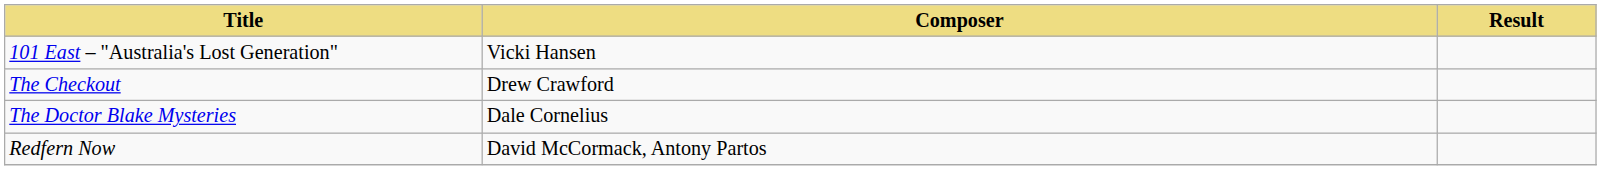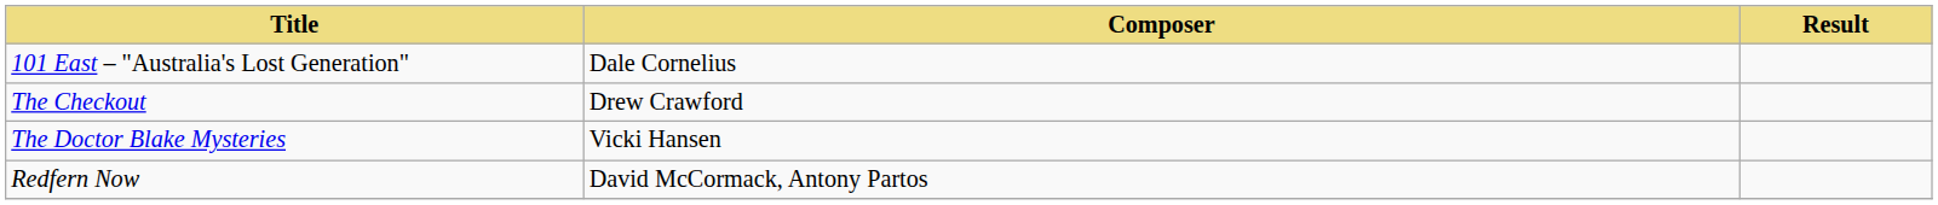 <table class="wikitable" width=100%>
 <tr>
 <th style="width:30%;background:#EEDD82;">Title</th>
 <th style="width:60%;background:#EEDD82;">Composer</th>
 <th style="width:10%;background:#EEDD82;">Result<br></th>
 </tr>
 <tr>
 <td><em><a href='#'>101 East</a></em> – "Australia's Lost Generation"</td>
-<td>Vicki Hansen</td>
+<td>Dale Cornelius</td>
 <td></td>
 </tr>
 <tr>
 <td><em><a href='#'>The Checkout</a></em></td>
 <td>Drew Crawford</td>
 <td></td>
 </tr>
 <tr>
 <td><em><a href='#'>The Doctor Blake Mysteries</a></em></td>
-<td>Dale Cornelius</td>
+<td>Vicki Hansen</td>
 <td></td>
 </tr>
 <tr>
 <td><em>Redfern Now</em></td>
 <td>David McCormack, Antony Partos</td>
 <td></td>
 </tr>
 <tr>
 </tr>
 </table>
